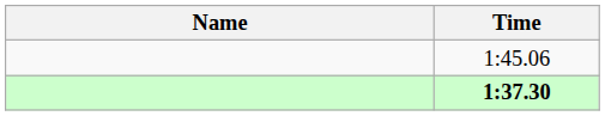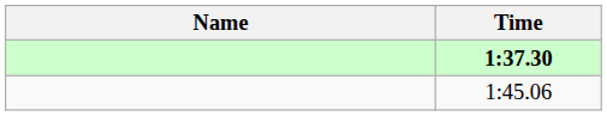 <table class="wikitable" style="text-align:center;">
 <tr>
 <th style="width:19em">Name</th>
 <th style="width:7em">Time</th>
 </tr>
+<tr bgcolor=ccffcc>
+<td align=left><strong></strong></td>
+<td><strong>1:37.30</strong></td>
+</tr>
 <tr>
 <td align=left></td>
 <td>1:45.06</td>
 </tr>
-<tr bgcolor=ccffcc>
-<td align=left><strong></strong></td>
-<td><strong>1:37.30</strong></td>
-</tr>
 </table>
